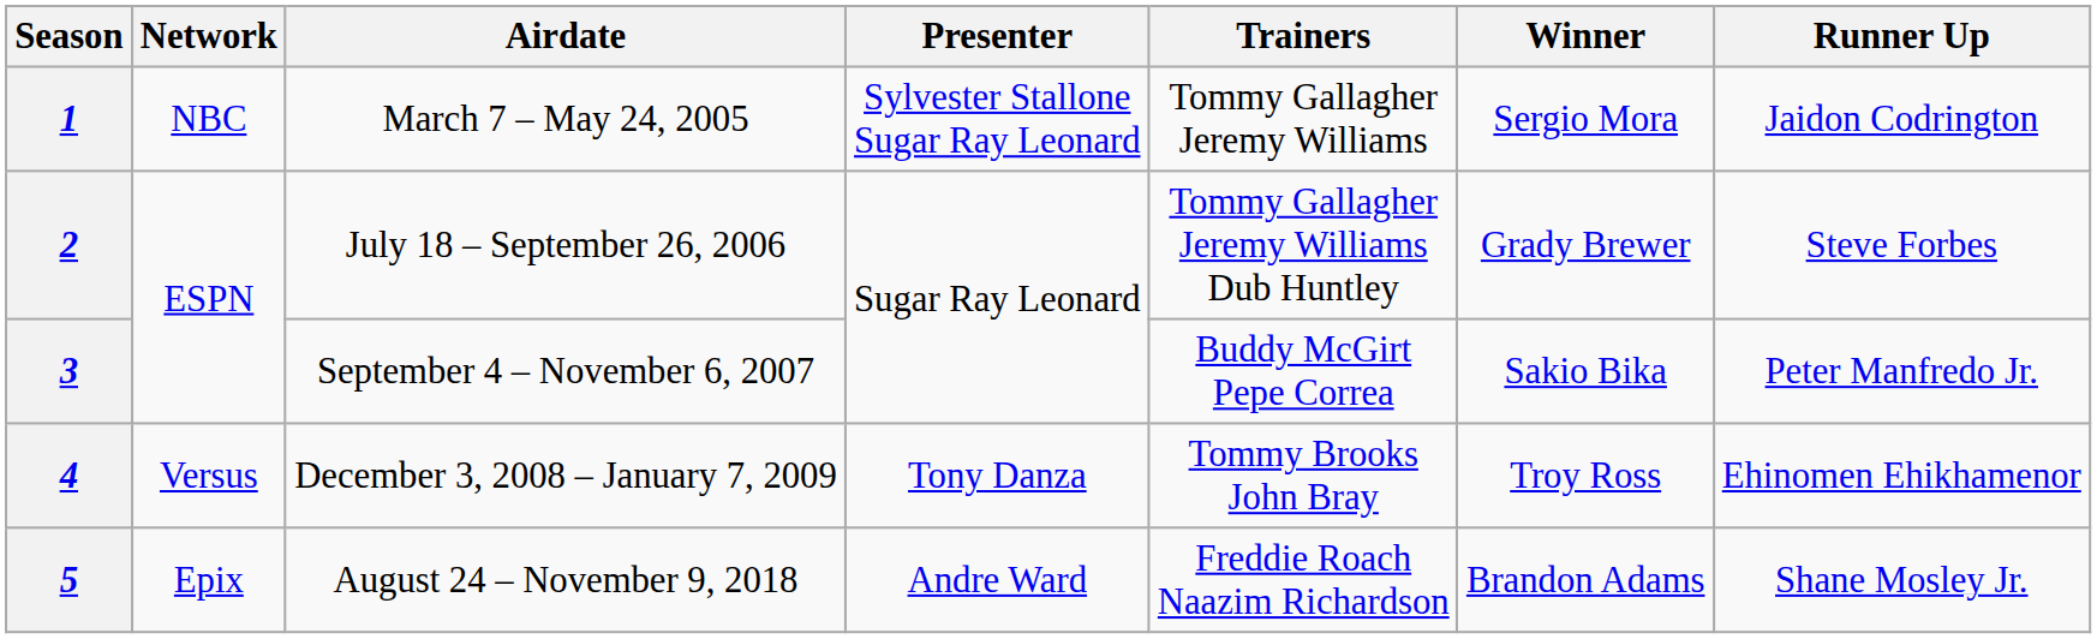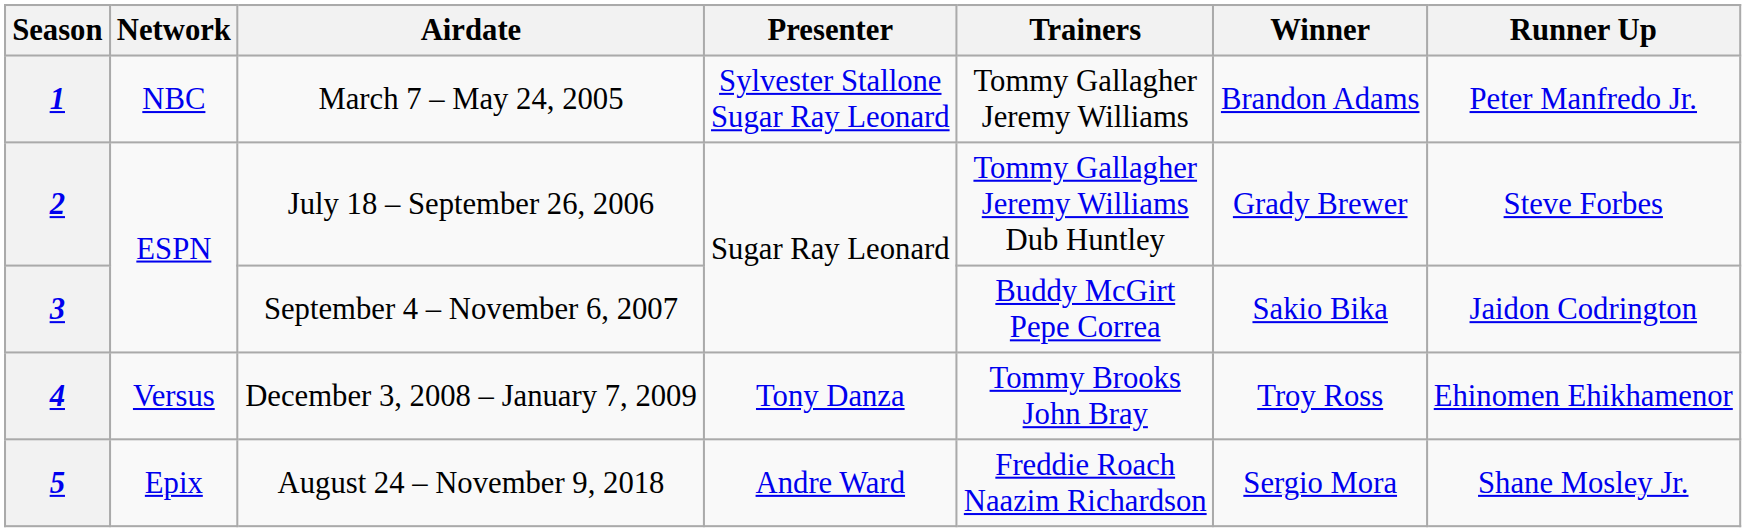 <table class="wikitable"  style="text-align:center; font-size:95%;">
 <tr>
 <th>Season</th>
 <th>Network</th>
 <th>Airdate</th>
 <th>Presenter</th>
 <th>Trainers</th>
 <th>Winner</th>
 <th>Runner Up</th>
 </tr>
 <tr>
 <th><em><a href='#'>1</a></em></th>
 <td><a href='#'>NBC</a></td>
 <td>March 7 – May 24, 2005</td>
 <td><a href='#'>Sylvester Stallone</a><br><a href='#'>Sugar Ray Leonard</a></td>
 <td>Tommy Gallagher<br>Jeremy Williams</td>
-<td><a href='#'>Sergio Mora</a><br></td>
-<td><a href='#'>Jaidon Codrington</a><br></td>
+<td><a href='#'>Brandon Adams</a></td>
+<td><a href='#'>Peter Manfredo Jr.</a><br></td>
 </tr>
 <tr>
 <th><em><a href='#'>2</a></em></th>
 <td rowspan=2><a href='#'>ESPN</a></td>
 <td>July 18 – September 26, 2006</td>
 <td rowspan=2>Sugar Ray Leonard</td>
 <td><a href='#'>Tommy Gallagher</a><br><a href='#'>Jeremy Williams</a><br>Dub Huntley</td>
 <td><a href='#'>Grady Brewer</a><br></td>
 <td><a href='#'>Steve Forbes</a><br></td>
 </tr>
 <tr>
 <th><em><a href='#'>3</a></em></th>
 <td>September 4 – November 6, 2007</td>
 <td><a href='#'>Buddy McGirt</a><br><a href='#'>Pepe Correa</a></td>
 <td><a href='#'>Sakio Bika</a><br></td>
-<td><a href='#'>Peter Manfredo Jr.</a><br></td>
+<td><a href='#'>Jaidon Codrington</a><br></td>
 </tr>
 <tr>
 <th><em><a href='#'>4</a></em></th>
 <td><a href='#'>Versus</a></td>
 <td>December 3, 2008 – January 7, 2009</td>
 <td><a href='#'>Tony Danza</a></td>
 <td><a href='#'>Tommy Brooks</a><br><a href='#'>John Bray</a></td>
 <td><a href='#'>Troy Ross</a><br></td>
 <td><a href='#'>Ehinomen Ehikhamenor</a><br></td>
 </tr>
 <tr>
 <th><em><a href='#'>5</a></em></th>
 <td><a href='#'>Epix</a></td>
 <td>August 24 – November 9, 2018</td>
 <td><a href='#'>Andre Ward</a></td>
 <td><a href='#'>Freddie Roach</a><br><a href='#'>Naazim Richardson</a></td>
-<td><a href='#'>Brandon Adams</a></td>
+<td><a href='#'>Sergio Mora</a><br></td>
 <td><a href='#'>Shane Mosley Jr.</a></td>
 </tr>
 </table>
